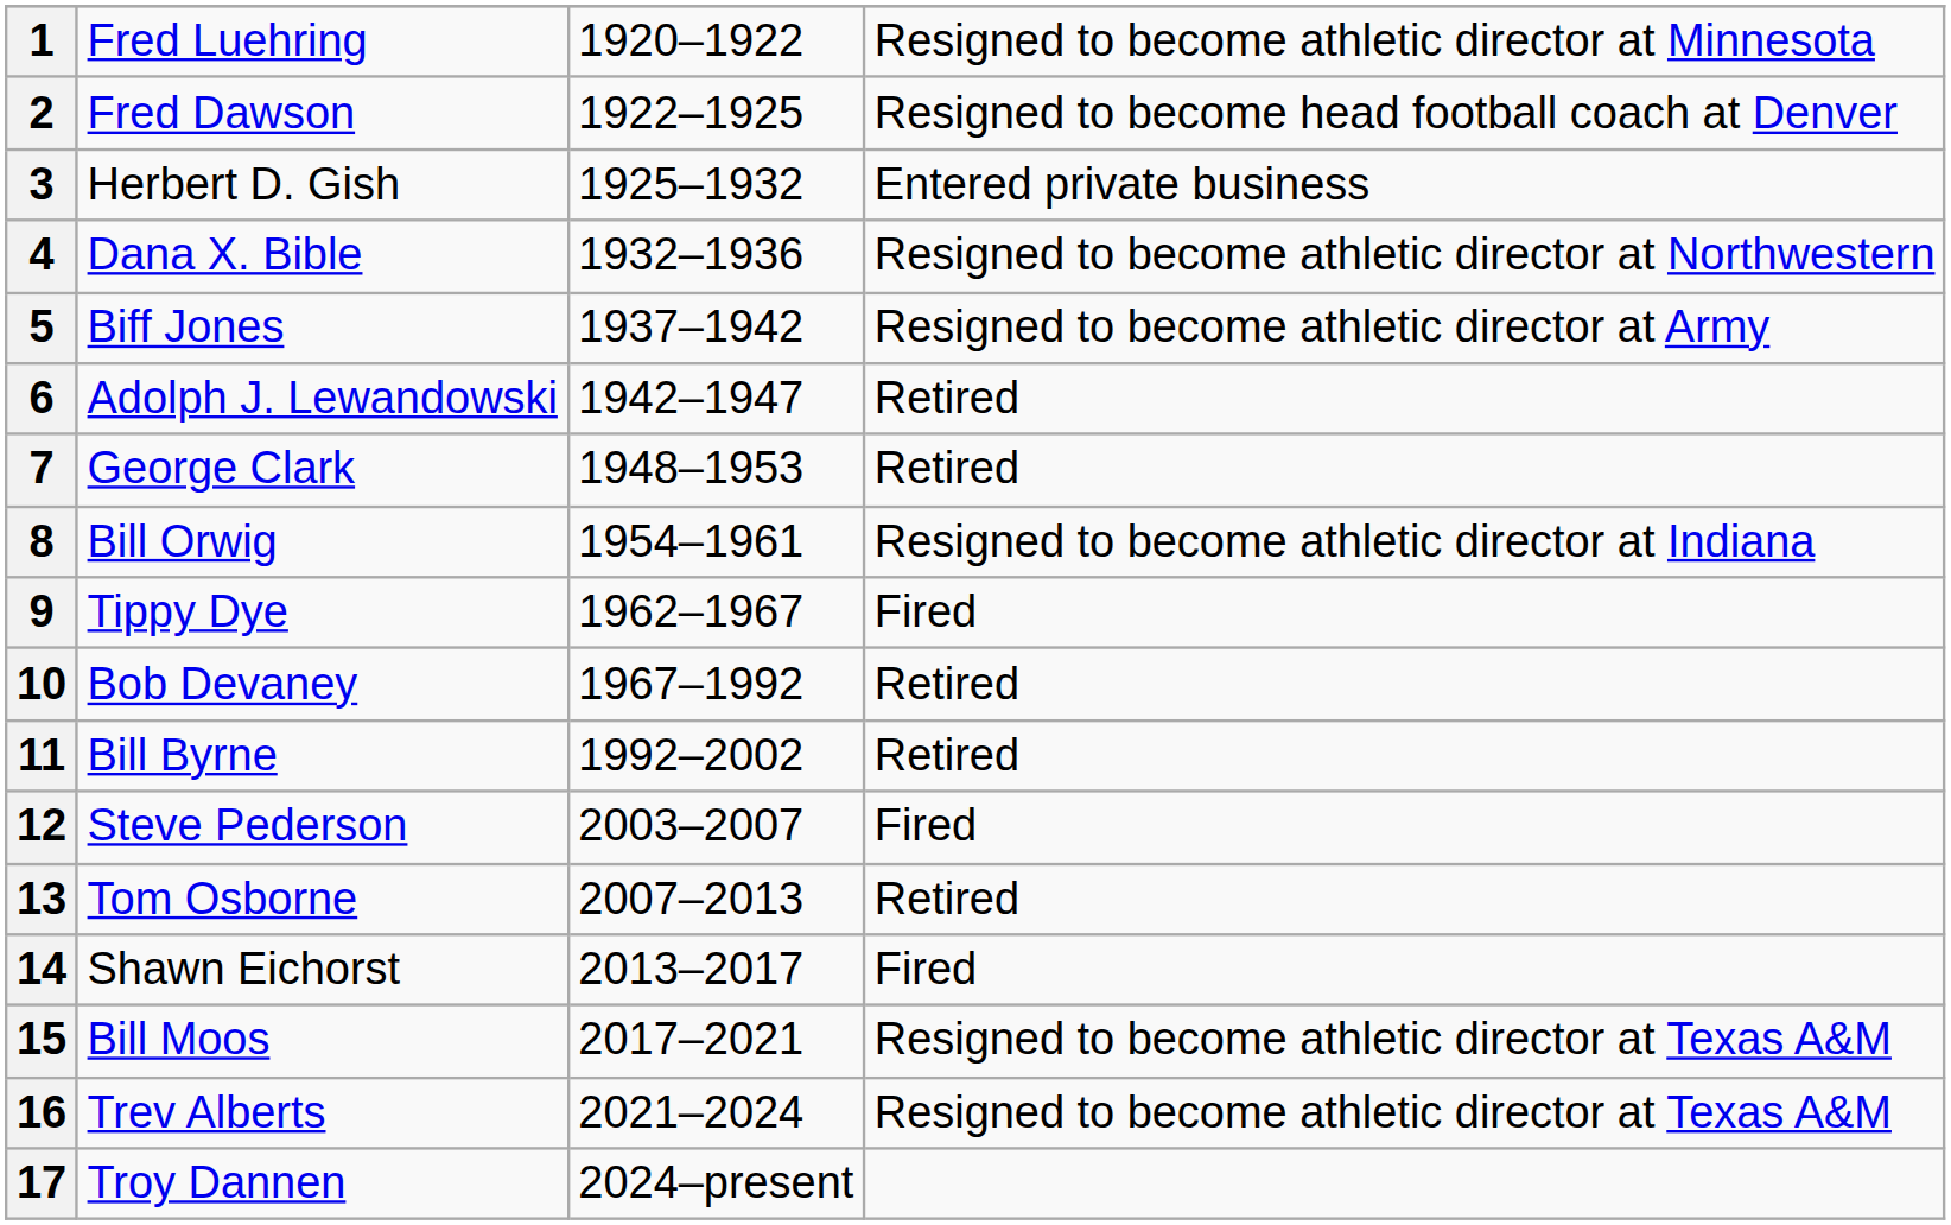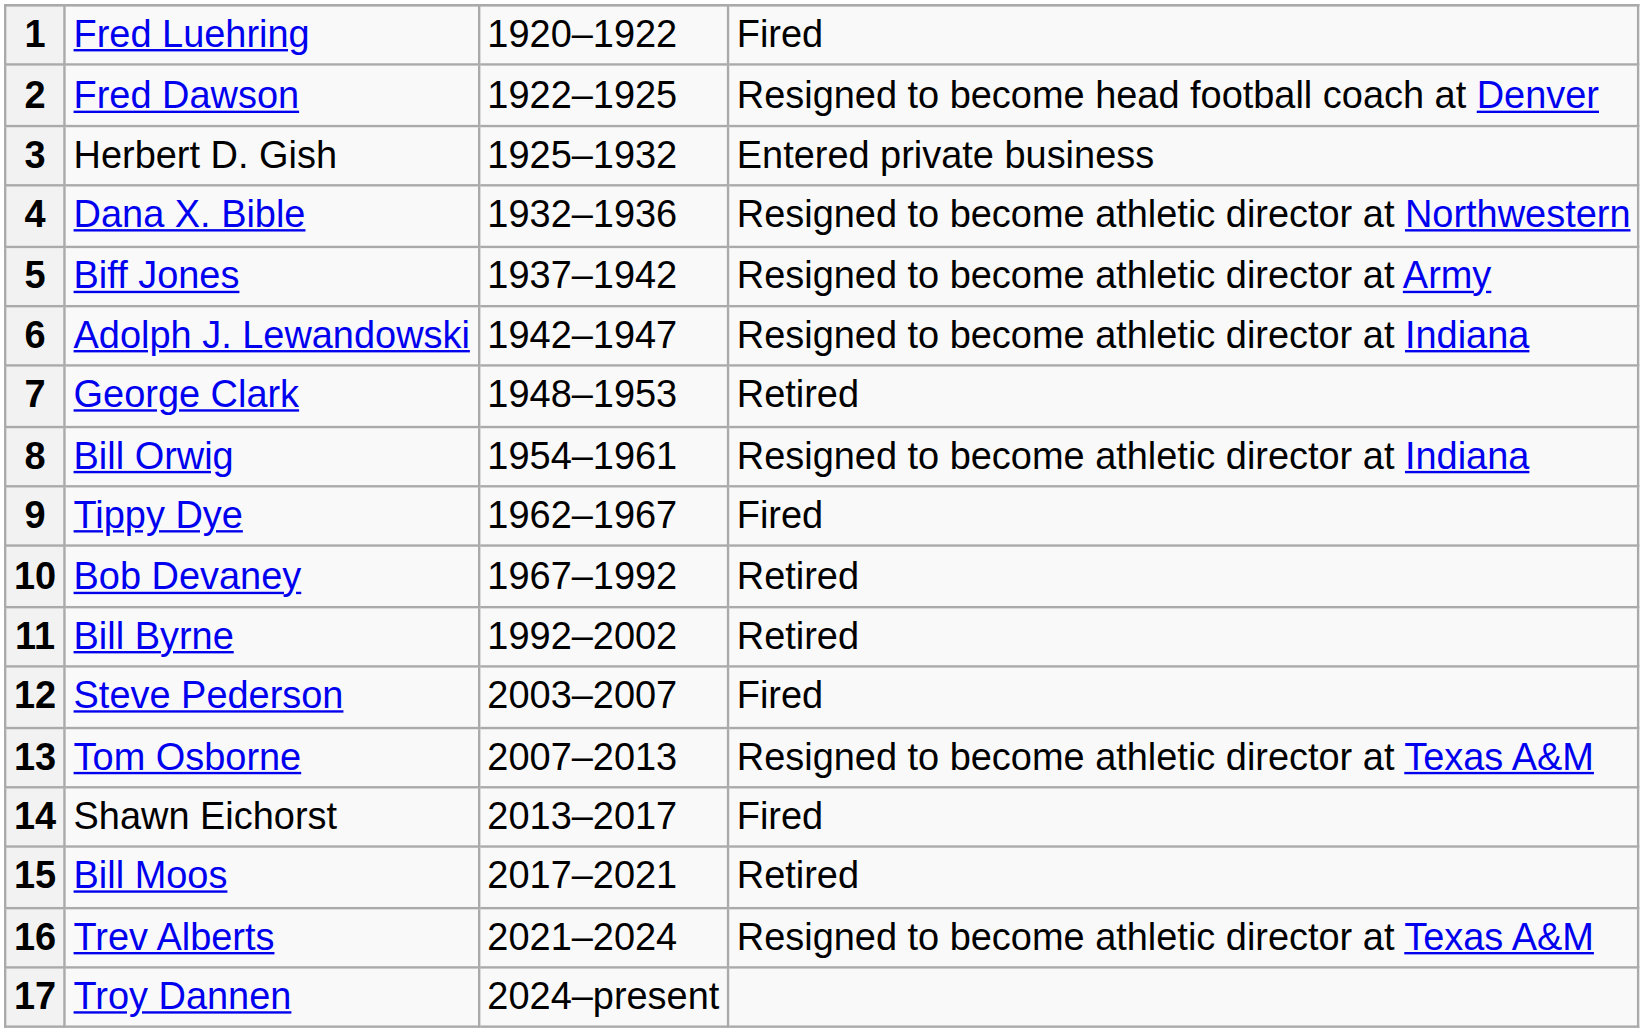 <table class="wikitable">
 <tr>
 </tr>
 <tr>
 <th>1</th>
 <td><a href='#'>Fred Luehring</a></td>
 <td>1920–1922</td>
-<td>Resigned to become athletic director at <a href='#'>Minnesota</a></td>
+<td>Fired</td>
 </tr>
 <tr>
 <th>2</th>
 <td><a href='#'>Fred Dawson</a></td>
 <td>1922–1925</td>
 <td>Resigned to become head football coach at <a href='#'>Denver</a></td>
 </tr>
 <tr>
 <th>3</th>
 <td>Herbert D. Gish</td>
 <td>1925–1932</td>
 <td>Entered private business</td>
 </tr>
 <tr>
 <th>4</th>
 <td><a href='#'>Dana X. Bible</a></td>
 <td>1932–1936</td>
 <td>Resigned to become athletic director at <a href='#'>Northwestern</a></td>
 </tr>
 <tr>
 <th>5</th>
 <td><a href='#'>Biff Jones</a></td>
 <td>1937–1942</td>
 <td>Resigned to become athletic director at <a href='#'>Army</a></td>
 </tr>
 <tr>
 <th>6</th>
 <td><a href='#'>Adolph J. Lewandowski</a></td>
 <td>1942–1947</td>
-<td>Retired</td>
+<td>Resigned to become athletic director at <a href='#'>Indiana</a></td>
 </tr>
 <tr>
 <th>7</th>
 <td><a href='#'>George Clark</a></td>
 <td>1948–1953</td>
 <td>Retired</td>
 </tr>
 <tr>
 <th>8</th>
 <td><a href='#'>Bill Orwig</a></td>
 <td>1954–1961</td>
 <td>Resigned to become athletic director at <a href='#'>Indiana</a></td>
 </tr>
 <tr>
 <th>9</th>
 <td><a href='#'>Tippy Dye</a></td>
 <td>1962–1967</td>
 <td>Fired</td>
 </tr>
 <tr>
 <th>10</th>
 <td><a href='#'>Bob Devaney</a></td>
 <td>1967–1992</td>
 <td>Retired</td>
 </tr>
 <tr>
 <th>11</th>
 <td><a href='#'>Bill Byrne</a></td>
 <td>1992–2002</td>
 <td>Retired</td>
 </tr>
 <tr>
 <th>12</th>
 <td><a href='#'>Steve Pederson</a></td>
 <td>2003–2007</td>
 <td>Fired</td>
 </tr>
 <tr>
 <th>13</th>
 <td><a href='#'>Tom Osborne</a></td>
 <td>2007–2013</td>
-<td>Retired</td>
+<td>Resigned to become athletic director at <a href='#'>Texas A&M</a></td>
 </tr>
 <tr>
 <th>14</th>
 <td>Shawn Eichorst</td>
 <td>2013–2017</td>
 <td>Fired</td>
 </tr>
 <tr>
 <th>15</th>
 <td><a href='#'>Bill Moos</a></td>
 <td>2017–2021</td>
-<td>Resigned to become athletic director at <a href='#'>Texas A&M</a></td>
+<td>Retired</td>
 </tr>
 <tr>
 <th>16</th>
 <td><a href='#'>Trev Alberts</a></td>
 <td>2021–2024</td>
 <td>Resigned to become athletic director at <a href='#'>Texas A&M</a></td>
 </tr>
 <tr>
 <th>17</th>
 <td><a href='#'>Troy Dannen</a></td>
 <td>2024–present</td>
 <td></td>
 </tr>
 </table>
